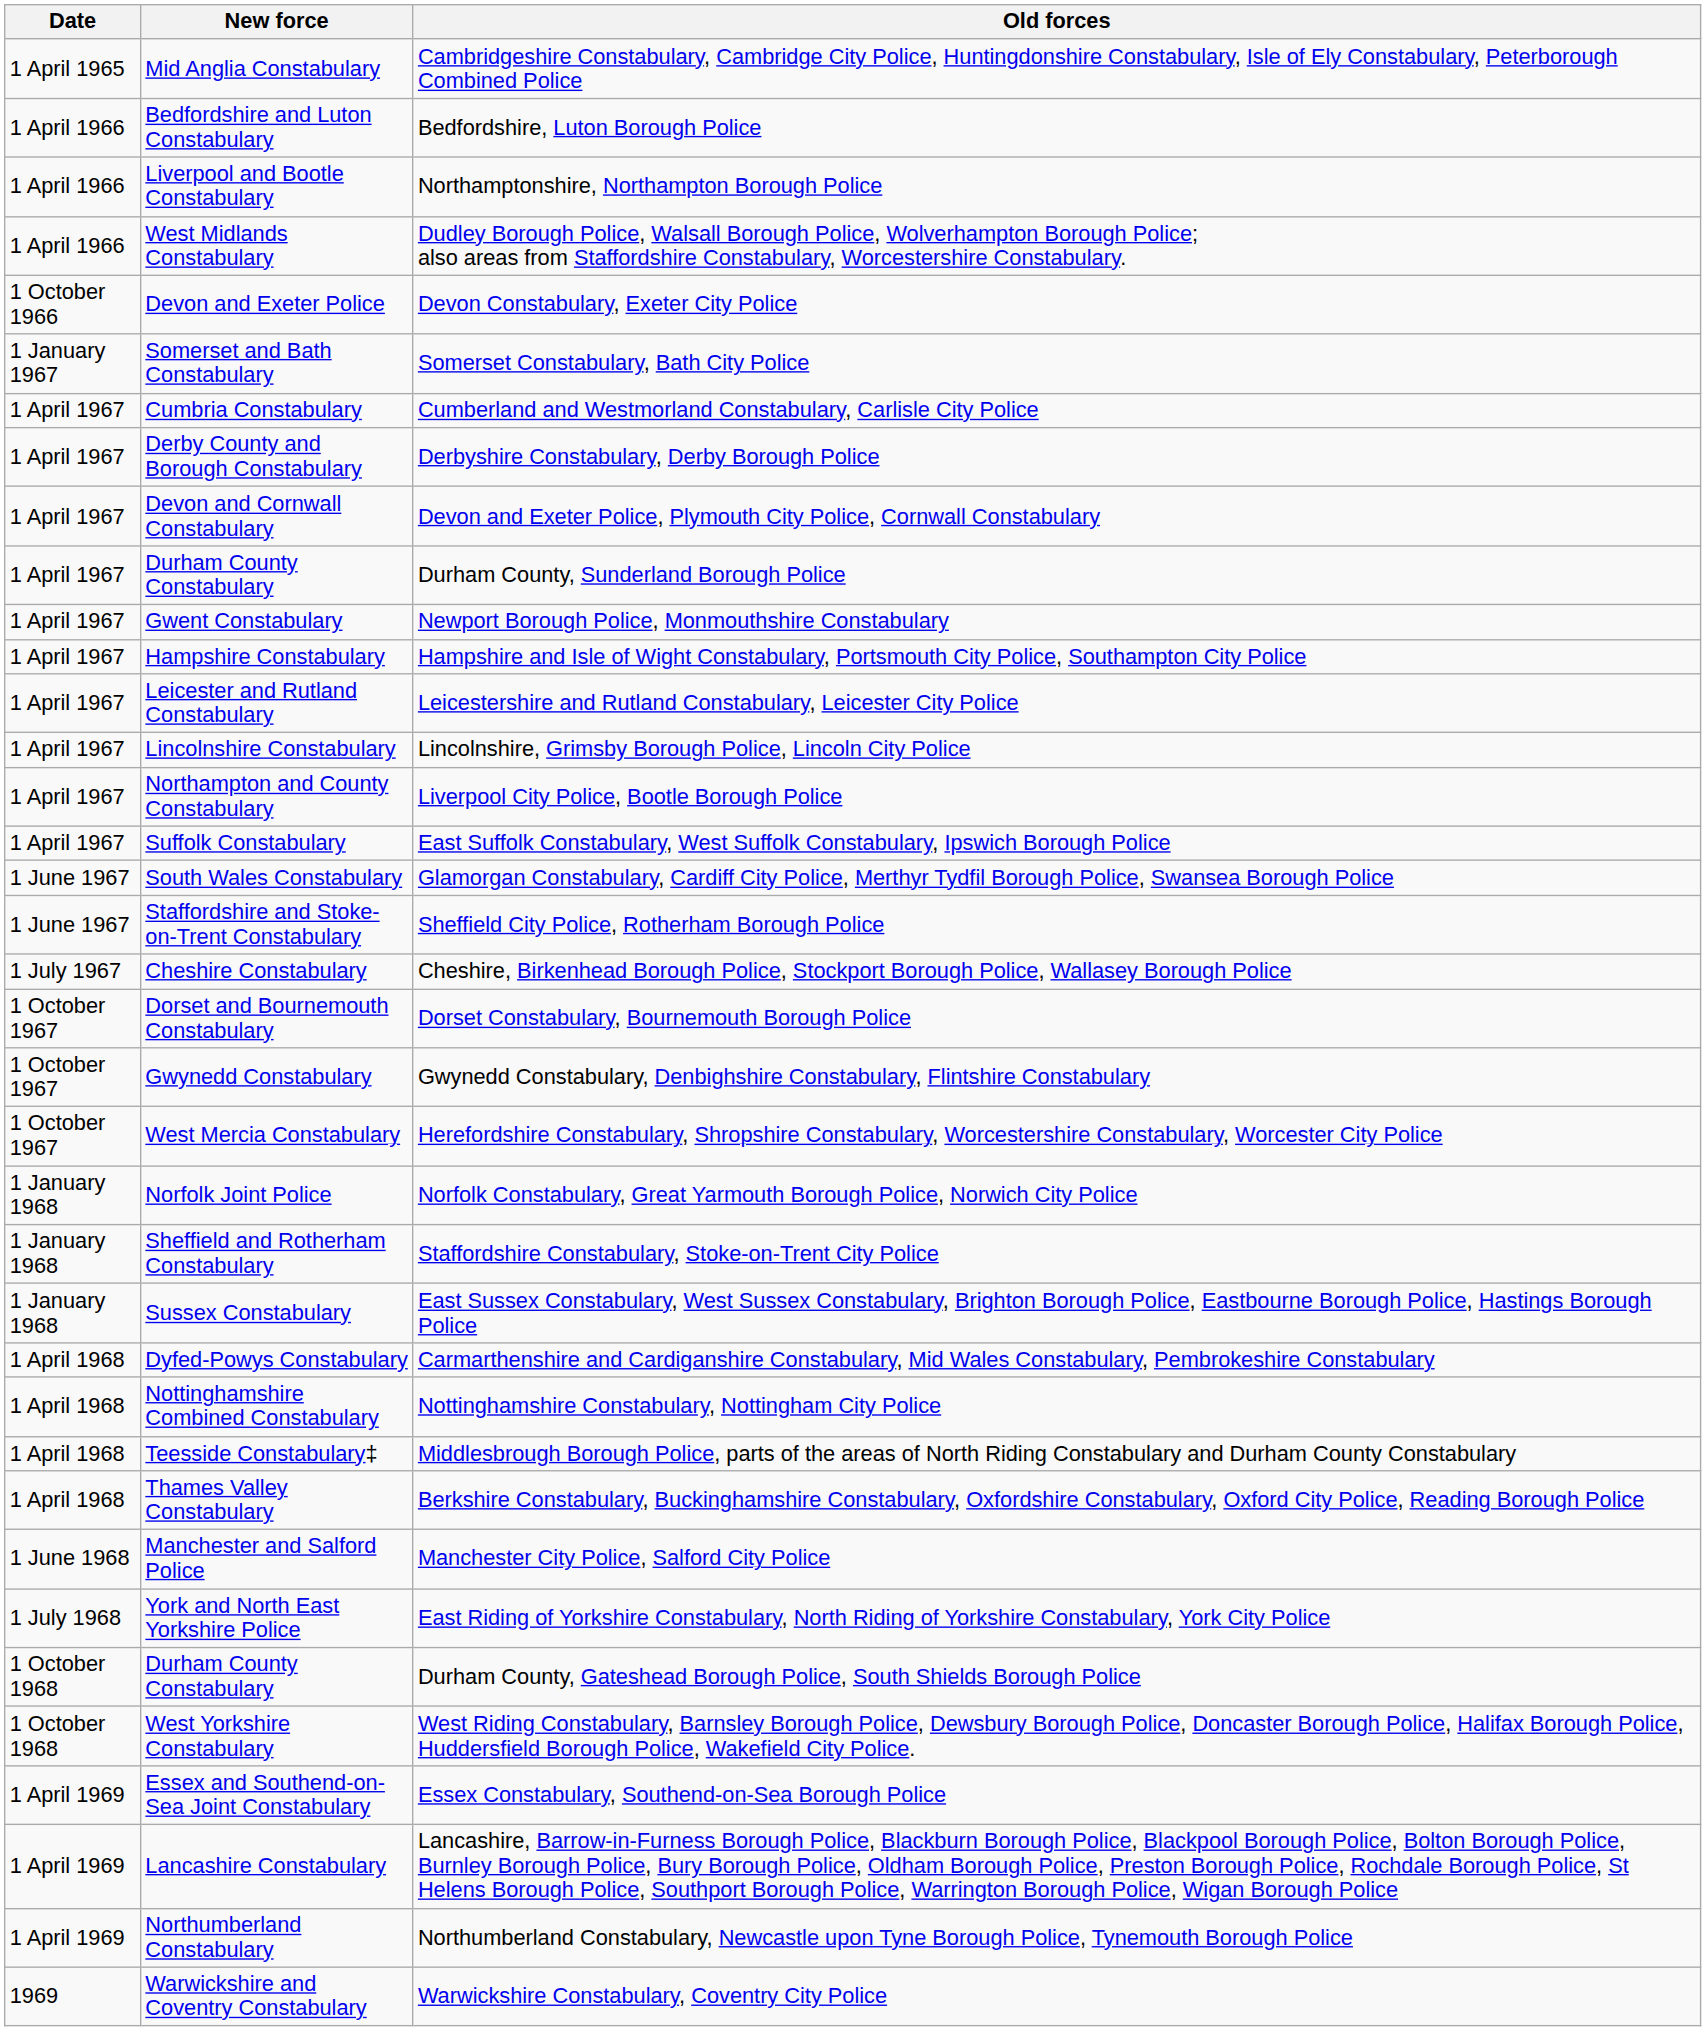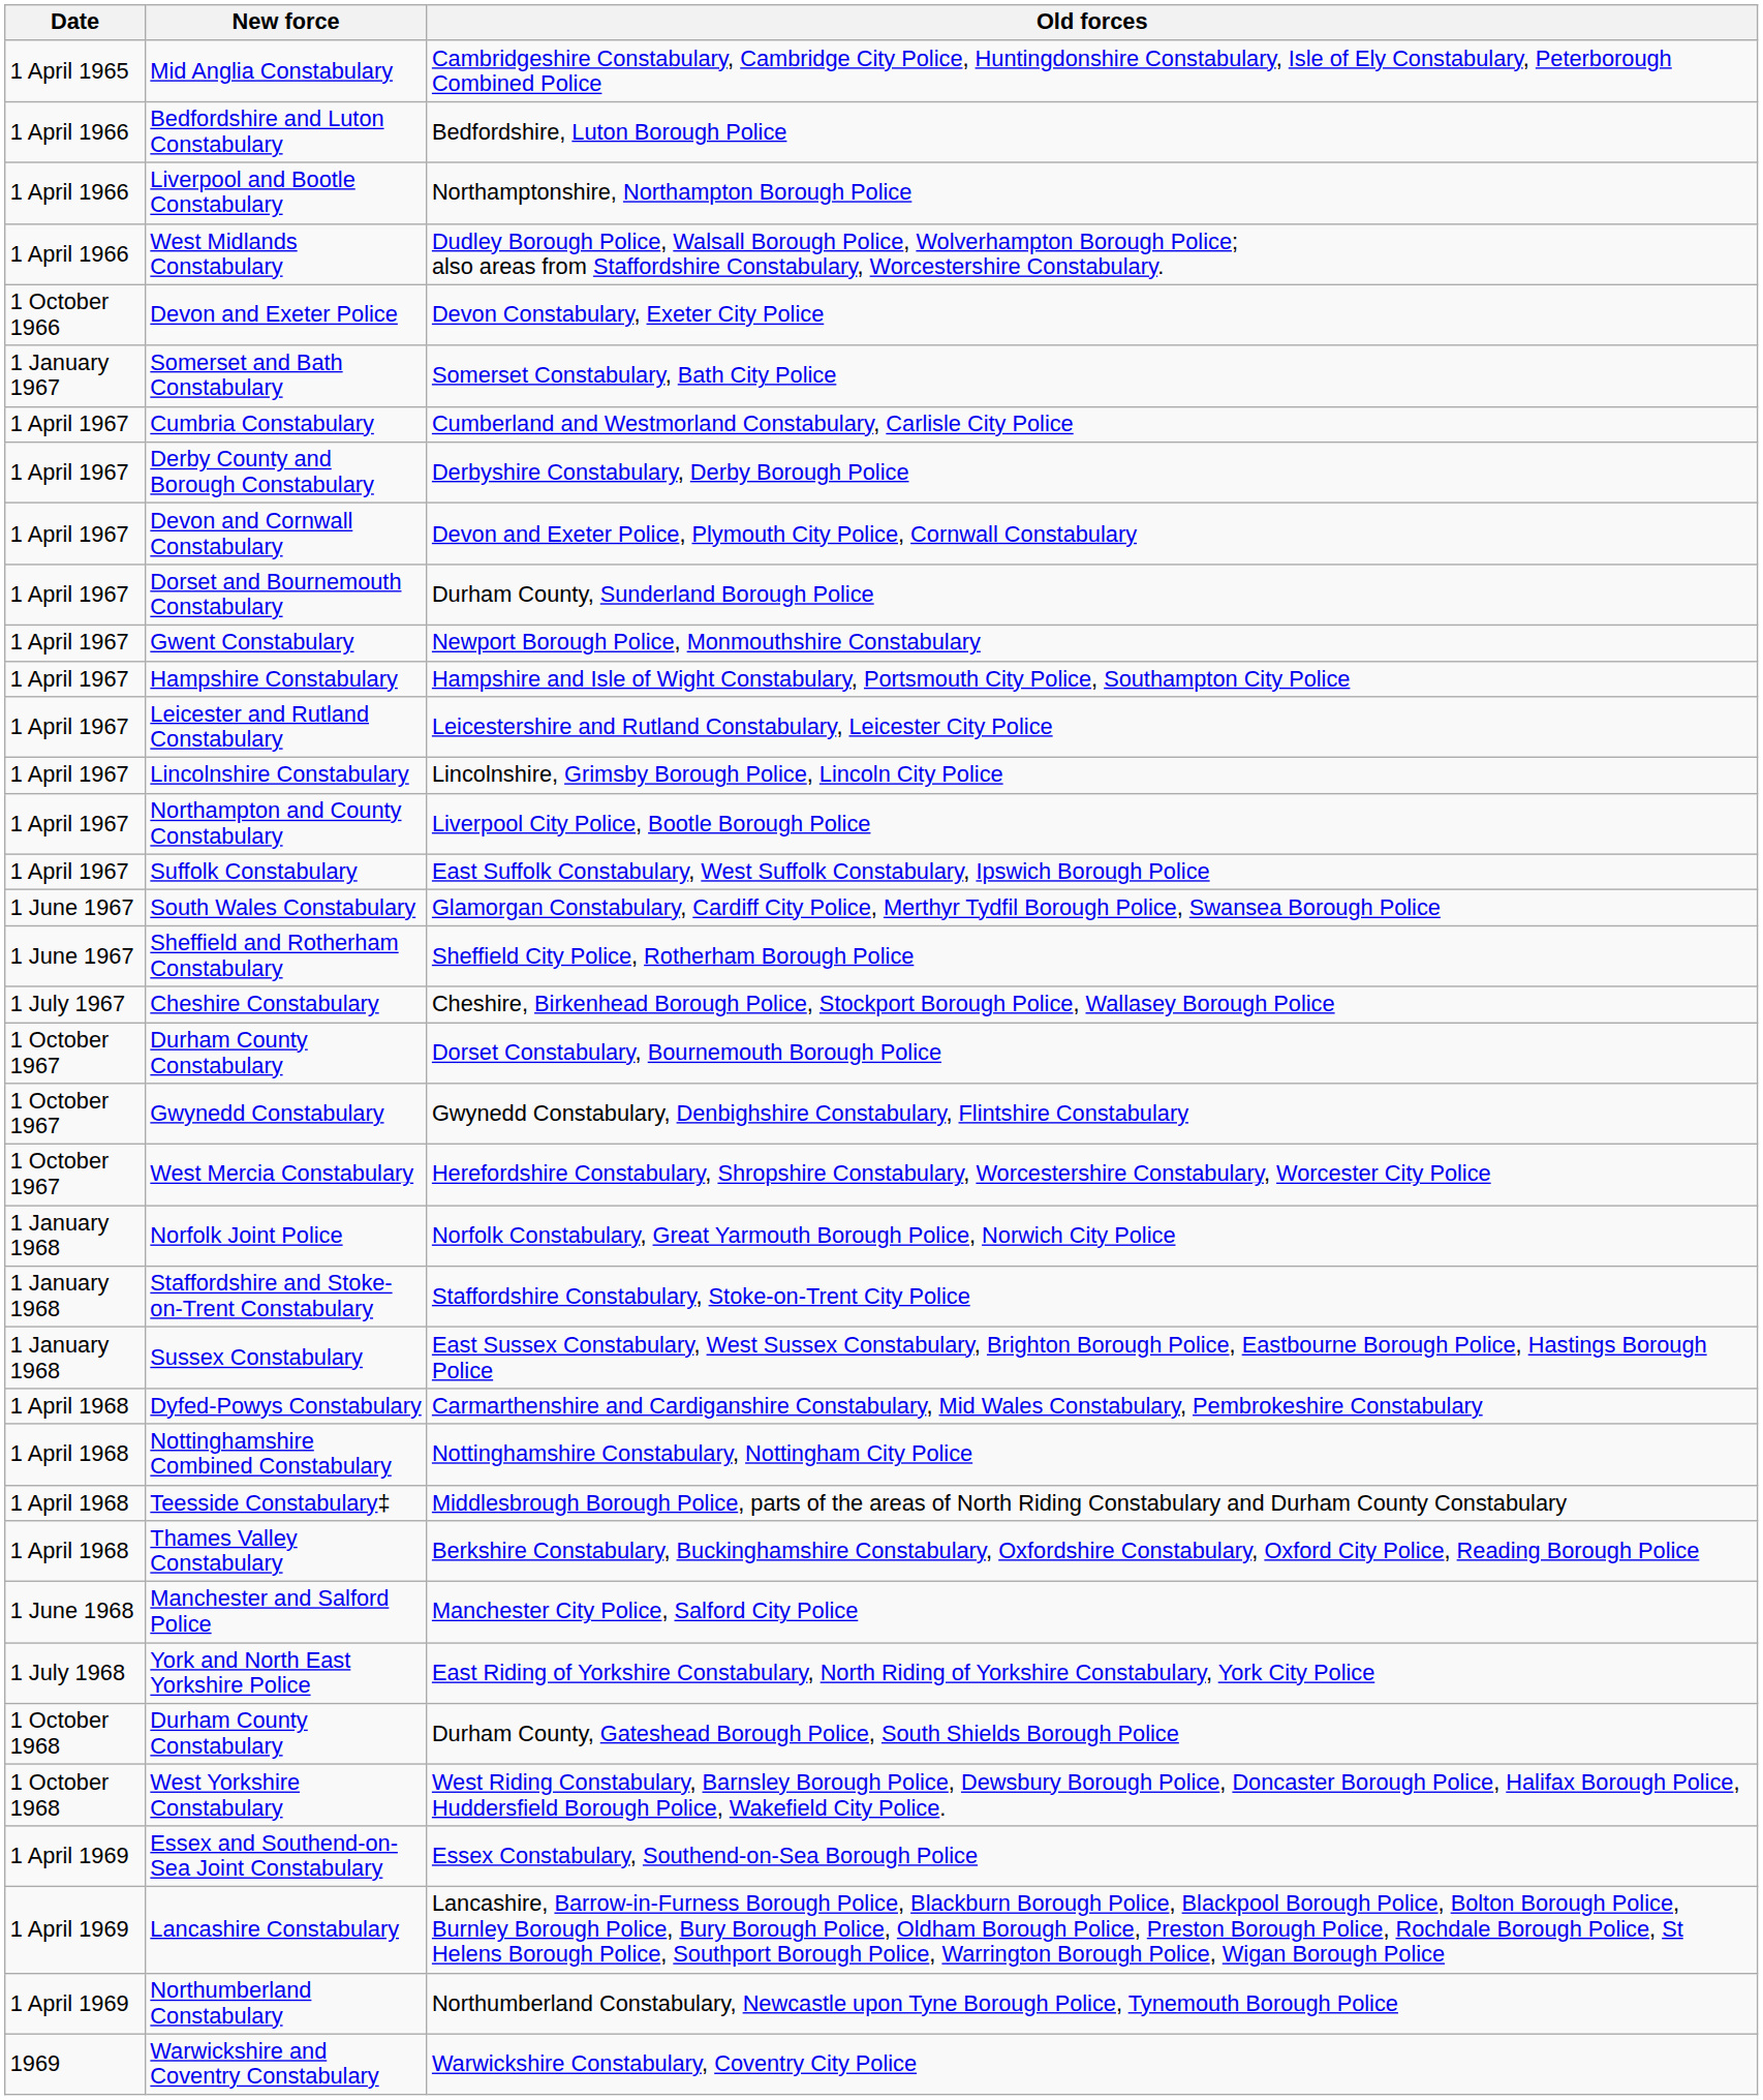 <table class="wikitable">
 <tr>
 <th width="8%">Date</th>
 <th>New force</th>
 <th>Old forces</th>
 </tr>
 <tr>
 <td>1 April 1965</td>
 <td><a href='#'>Mid Anglia Constabulary</a></td>
 <td><a href='#'>Cambridgeshire Constabulary</a>, <a href='#'>Cambridge City Police</a>, <a href='#'>Huntingdonshire Constabulary</a>, <a href='#'>Isle of Ely Constabulary</a>, <a href='#'>Peterborough Combined Police</a></td>
 </tr>
 <tr>
 <td>1 April 1966</td>
 <td><a href='#'>Bedfordshire and Luton Constabulary</a></td>
 <td>Bedfordshire, <a href='#'>Luton Borough Police</a></td>
 </tr>
 <tr>
 <td>1 April 1966</td>
 <td><a href='#'>Liverpool and Bootle Constabulary</a></td>
 <td>Northamptonshire, <a href='#'>Northampton Borough Police</a></td>
 </tr>
 <tr>
 <td>1 April 1966</td>
 <td><a href='#'>West Midlands Constabulary</a></td>
 <td><a href='#'>Dudley Borough Police</a>, <a href='#'>Walsall Borough Police</a>, <a href='#'>Wolverhampton Borough Police</a>;<br> also areas from <a href='#'>Staffordshire Constabulary</a>, <a href='#'>Worcestershire Constabulary</a>.</td>
 </tr>
 <tr>
 <td>1 October 1966</td>
 <td><a href='#'>Devon and Exeter Police</a></td>
 <td><a href='#'>Devon Constabulary</a>, <a href='#'>Exeter City Police</a></td>
 </tr>
 <tr>
 <td>1 January 1967</td>
 <td><a href='#'>Somerset and Bath Constabulary</a></td>
 <td><a href='#'>Somerset Constabulary</a>, <a href='#'>Bath City Police</a></td>
 </tr>
 <tr>
 <td>1 April 1967</td>
 <td><a href='#'>Cumbria Constabulary</a></td>
 <td><a href='#'>Cumberland and Westmorland Constabulary</a>, <a href='#'>Carlisle City Police</a></td>
 </tr>
 <tr>
 <td>1 April 1967</td>
 <td><a href='#'>Derby County and Borough Constabulary</a></td>
 <td><a href='#'>Derbyshire Constabulary</a>, <a href='#'>Derby Borough Police</a></td>
 </tr>
 <tr>
 <td>1 April 1967</td>
 <td><a href='#'>Devon and Cornwall Constabulary</a></td>
 <td><a href='#'>Devon and Exeter Police</a>, <a href='#'>Plymouth City Police</a>, <a href='#'>Cornwall Constabulary</a></td>
 </tr>
 <tr>
 <td>1 April 1967</td>
-<td><a href='#'>Durham County Constabulary</a></td>
+<td><a href='#'>Dorset and Bournemouth Constabulary</a></td>
 <td>Durham County, <a href='#'>Sunderland Borough Police</a></td>
 </tr>
 <tr>
 <td>1 April 1967</td>
 <td><a href='#'>Gwent Constabulary</a></td>
 <td><a href='#'>Newport Borough Police</a>, <a href='#'>Monmouthshire Constabulary</a></td>
 </tr>
 <tr>
 <td>1 April 1967</td>
 <td><a href='#'>Hampshire Constabulary</a></td>
 <td><a href='#'>Hampshire and Isle of Wight Constabulary</a>, <a href='#'>Portsmouth City Police</a>, <a href='#'>Southampton City Police</a></td>
 </tr>
 <tr>
 <td>1 April 1967</td>
 <td><a href='#'>Leicester and Rutland Constabulary</a></td>
 <td><a href='#'>Leicestershire and Rutland Constabulary</a>, <a href='#'>Leicester City Police</a></td>
 </tr>
 <tr>
 <td>1 April 1967</td>
 <td><a href='#'>Lincolnshire Constabulary</a></td>
 <td>Lincolnshire, <a href='#'>Grimsby Borough Police</a>, <a href='#'>Lincoln City Police</a></td>
 </tr>
 <tr>
 <td>1 April 1967</td>
 <td><a href='#'>Northampton and County Constabulary</a></td>
 <td><a href='#'>Liverpool City Police</a>, <a href='#'>Bootle Borough Police</a></td>
 </tr>
 <tr>
 <td>1 April 1967</td>
 <td><a href='#'>Suffolk Constabulary</a></td>
 <td><a href='#'>East Suffolk Constabulary</a>, <a href='#'>West Suffolk Constabulary</a>, <a href='#'>Ipswich Borough Police</a></td>
 </tr>
 <tr>
 <td>1 June 1967</td>
 <td><a href='#'>South Wales Constabulary</a></td>
 <td><a href='#'>Glamorgan Constabulary</a>, <a href='#'>Cardiff City Police</a>, <a href='#'>Merthyr Tydfil Borough Police</a>, <a href='#'>Swansea Borough Police</a></td>
 </tr>
 <tr>
 <td>1 June 1967</td>
-<td><a href='#'>Staffordshire and Stoke-on-Trent Constabulary</a></td>
+<td><a href='#'>Sheffield and Rotherham Constabulary</a></td>
 <td><a href='#'>Sheffield City Police</a>, <a href='#'>Rotherham Borough Police</a></td>
 </tr>
 <tr>
 <td>1 July 1967</td>
 <td><a href='#'>Cheshire Constabulary</a></td>
 <td>Cheshire, <a href='#'>Birkenhead Borough Police</a>, <a href='#'>Stockport Borough Police</a>, <a href='#'>Wallasey Borough Police</a></td>
 </tr>
 <tr>
 <td>1 October 1967</td>
-<td><a href='#'>Dorset and Bournemouth Constabulary</a></td>
+<td><a href='#'>Durham County Constabulary</a></td>
 <td><a href='#'>Dorset Constabulary</a>, <a href='#'>Bournemouth Borough Police</a></td>
 </tr>
 <tr>
 <td>1 October 1967</td>
 <td><a href='#'>Gwynedd Constabulary</a></td>
 <td>Gwynedd Constabulary, <a href='#'>Denbighshire Constabulary</a>, <a href='#'>Flintshire Constabulary</a></td>
 </tr>
 <tr>
 <td>1 October 1967</td>
 <td><a href='#'>West Mercia Constabulary</a></td>
 <td><a href='#'>Herefordshire Constabulary</a>, <a href='#'>Shropshire Constabulary</a>, <a href='#'>Worcestershire Constabulary</a>, <a href='#'>Worcester City Police</a></td>
 </tr>
 <tr>
 <td>1 January 1968</td>
 <td><a href='#'>Norfolk Joint Police</a></td>
 <td><a href='#'>Norfolk Constabulary</a>, <a href='#'>Great Yarmouth Borough Police</a>, <a href='#'>Norwich City Police</a></td>
 </tr>
 <tr>
 <td>1 January 1968</td>
-<td><a href='#'>Sheffield and Rotherham Constabulary</a></td>
+<td><a href='#'>Staffordshire and Stoke-on-Trent Constabulary</a></td>
 <td><a href='#'>Staffordshire Constabulary</a>, <a href='#'>Stoke-on-Trent City Police</a></td>
 </tr>
 <tr>
 <td>1 January 1968</td>
 <td><a href='#'>Sussex Constabulary</a></td>
 <td><a href='#'>East Sussex Constabulary</a>, <a href='#'>West Sussex Constabulary</a>, <a href='#'>Brighton Borough Police</a>, <a href='#'>Eastbourne Borough Police</a>, <a href='#'>Hastings Borough Police</a></td>
 </tr>
 <tr>
 <td>1 April 1968</td>
 <td><a href='#'>Dyfed-Powys Constabulary</a></td>
 <td><a href='#'>Carmarthenshire and Cardiganshire Constabulary</a>, <a href='#'>Mid Wales Constabulary</a>, <a href='#'>Pembrokeshire Constabulary</a></td>
 </tr>
 <tr>
 <td>1 April 1968</td>
 <td><a href='#'>Nottinghamshire Combined Constabulary</a></td>
 <td><a href='#'>Nottinghamshire Constabulary</a>, <a href='#'>Nottingham City Police</a></td>
 </tr>
 <tr>
 <td>1 April 1968</td>
 <td><a href='#'>Teesside Constabulary</a>‡</td>
 <td><a href='#'>Middlesbrough Borough Police</a>, parts of the areas of North Riding Constabulary and Durham County Constabulary</td>
 </tr>
 <tr>
 <td>1 April 1968</td>
 <td><a href='#'>Thames Valley Constabulary</a></td>
 <td><a href='#'>Berkshire Constabulary</a>, <a href='#'>Buckinghamshire Constabulary</a>, <a href='#'>Oxfordshire Constabulary</a>, <a href='#'>Oxford City Police</a>, <a href='#'>Reading Borough Police</a></td>
 </tr>
 <tr>
 <td>1 June 1968</td>
 <td><a href='#'>Manchester and Salford Police</a></td>
 <td><a href='#'>Manchester City Police</a>, <a href='#'>Salford City Police</a></td>
 </tr>
 <tr>
 <td>1 July 1968</td>
 <td><a href='#'>York and North East Yorkshire Police</a></td>
 <td><a href='#'>East Riding of Yorkshire Constabulary</a>, <a href='#'>North Riding of Yorkshire Constabulary</a>, <a href='#'>York City Police</a></td>
 </tr>
 <tr>
 <td>1 October 1968</td>
 <td><a href='#'>Durham County Constabulary</a></td>
 <td>Durham County, <a href='#'>Gateshead Borough Police</a>, <a href='#'>South Shields Borough Police</a></td>
 </tr>
 <tr>
 <td>1 October 1968</td>
 <td><a href='#'>West Yorkshire Constabulary</a></td>
 <td><a href='#'>West Riding Constabulary</a>, <a href='#'>Barnsley Borough Police</a>, <a href='#'>Dewsbury Borough Police</a>, <a href='#'>Doncaster Borough Police</a>, <a href='#'>Halifax Borough Police</a>, <a href='#'>Huddersfield Borough Police</a>, <a href='#'>Wakefield City Police</a>.</td>
 </tr>
 <tr>
 <td>1 April 1969</td>
 <td><a href='#'>Essex and Southend-on-Sea Joint Constabulary</a></td>
 <td><a href='#'>Essex Constabulary</a>, <a href='#'>Southend-on-Sea Borough Police</a></td>
 </tr>
 <tr>
 <td>1 April 1969</td>
 <td><a href='#'>Lancashire Constabulary</a></td>
 <td>Lancashire, <a href='#'>Barrow-in-Furness Borough Police</a>, <a href='#'>Blackburn Borough Police</a>, <a href='#'>Blackpool Borough Police</a>, <a href='#'>Bolton Borough Police</a>, <a href='#'>Burnley Borough Police</a>, <a href='#'>Bury Borough Police</a>, <a href='#'>Oldham Borough Police</a>, <a href='#'>Preston Borough Police</a>, <a href='#'>Rochdale Borough Police</a>, <a href='#'>St Helens Borough Police</a>, <a href='#'>Southport Borough Police</a>, <a href='#'>Warrington Borough Police</a>, <a href='#'>Wigan Borough Police</a></td>
 </tr>
 <tr>
 <td>1 April 1969</td>
 <td><a href='#'>Northumberland Constabulary</a></td>
 <td>Northumberland Constabulary, <a href='#'>Newcastle upon Tyne Borough Police</a>, <a href='#'>Tynemouth Borough Police</a></td>
 </tr>
 <tr>
 <td>1969</td>
 <td><a href='#'>Warwickshire and Coventry Constabulary</a></td>
 <td><a href='#'>Warwickshire Constabulary</a>, <a href='#'>Coventry City Police</a></td>
 </tr>
 </table>
